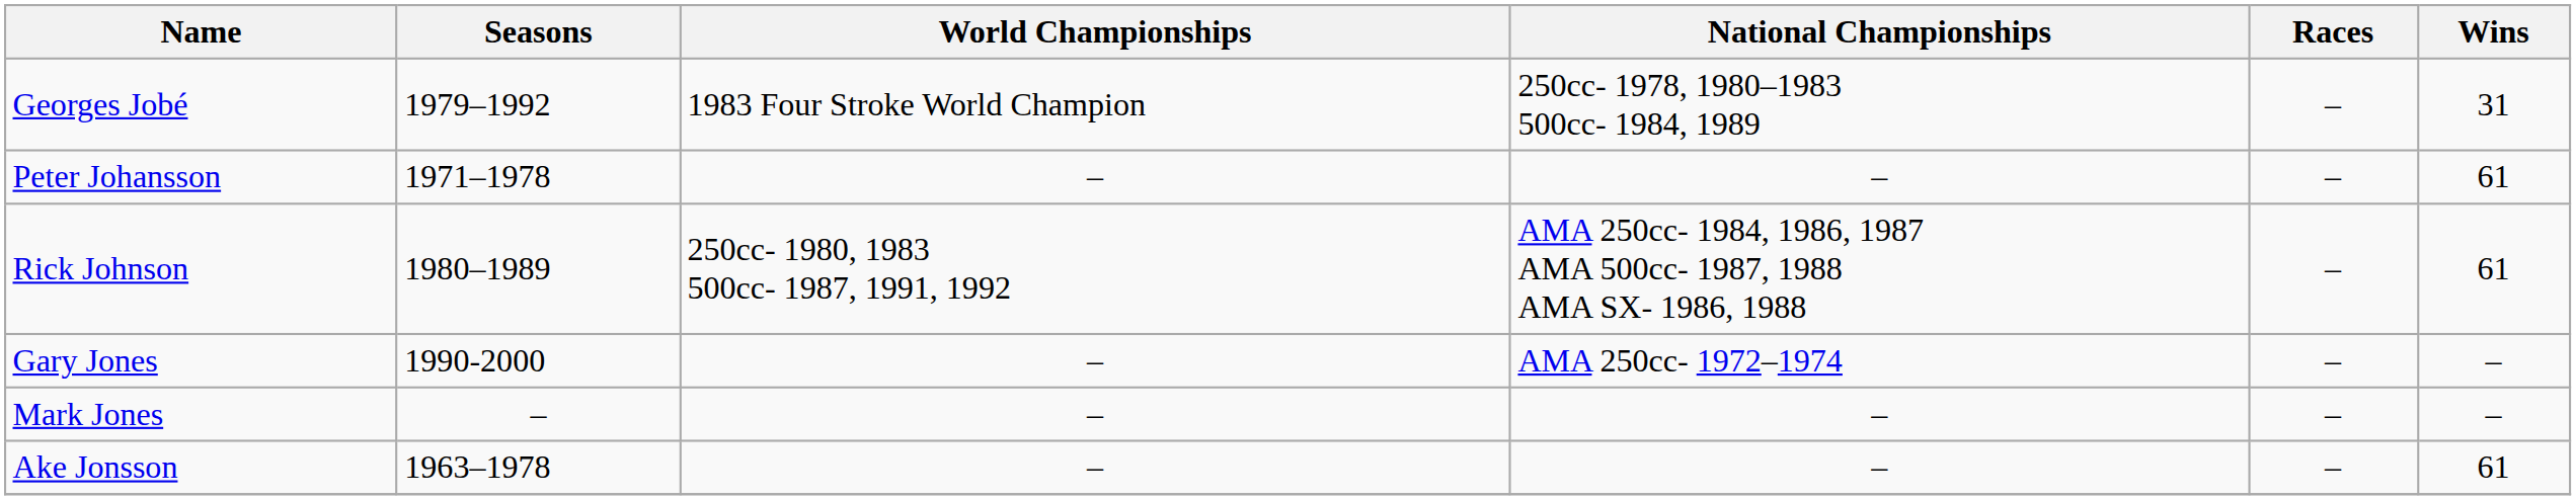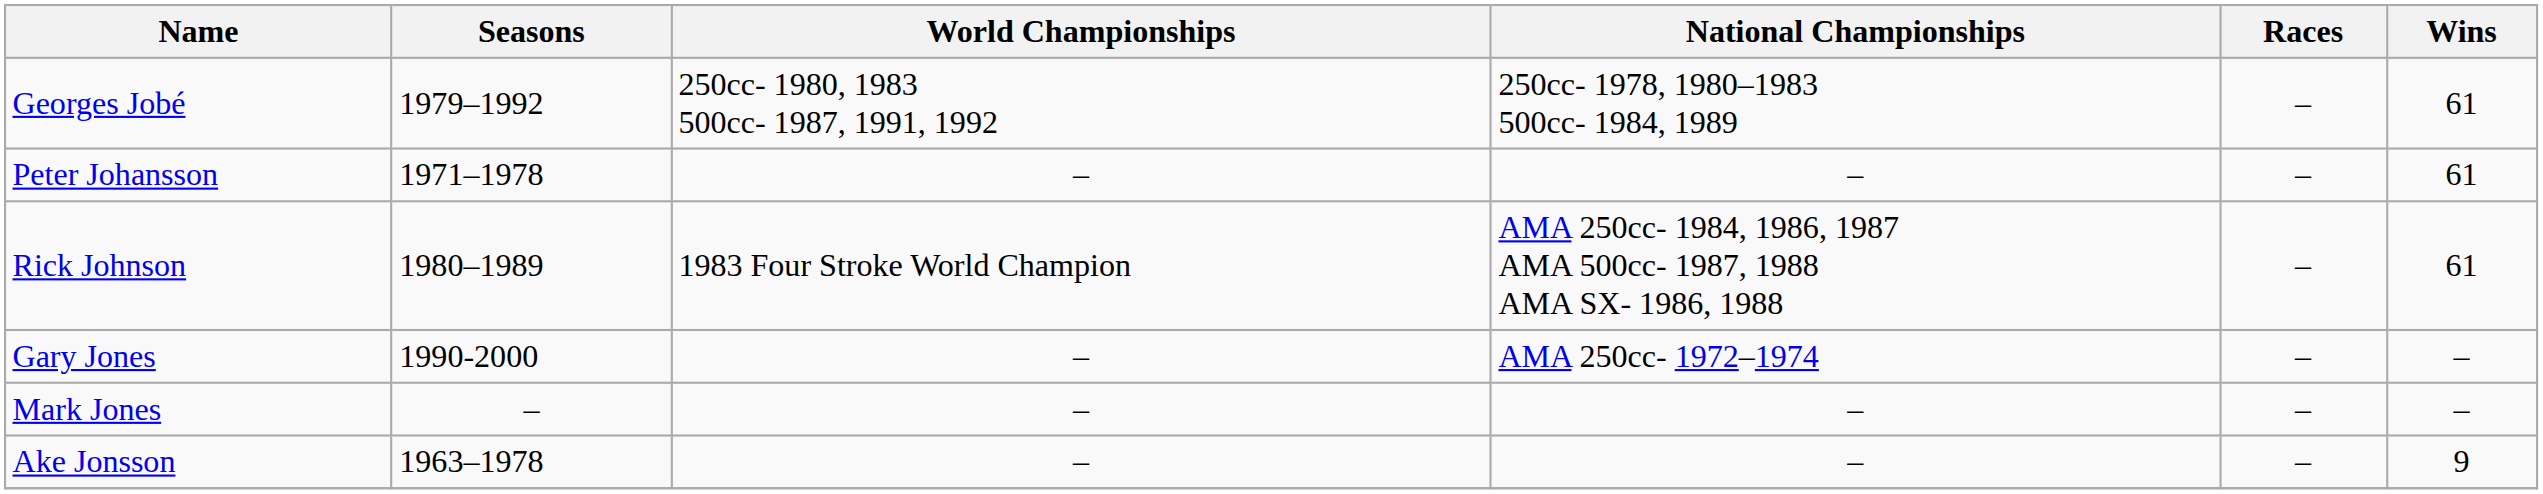 <table class="sort wikitable sortable" style="font-size:95%;" width=95%>
 <tr>
 <th>Name</th>
 <th>Seasons</th>
 <th>World Championships</th>
 <th>National Championships</th>
 <th>Races</th>
 <th>Wins</th>
 </tr>
 <tr>
 <td> <a href='#'>Georges Jobé</a></td>
 <td>1979–1992</td>
-<td>1983 Four Stroke World Champion</td>
+<td>250cc- 1980, 1983<br>500cc- 1987, 1991, 1992</td>
 <td>250cc- 1978, 1980–1983<br>500cc- 1984, 1989</td>
 <td align="center">–</td>
-<td align="center">31</td>
+<td align="center">61</td>
 </tr>
 <tr>
 <td> <a href='#'>Peter Johansson</a></td>
 <td>1971–1978</td>
 <td align="center">–</td>
 <td align="center">–</td>
 <td align="center">–</td>
 <td align="center">61</td>
 </tr>
 <tr>
 <td> <a href='#'>Rick Johnson</a></td>
 <td>1980–1989</td>
-<td>250cc- 1980, 1983<br>500cc- 1987, 1991, 1992</td>
+<td>1983 Four Stroke World Champion</td>
 <td><a href='#'>AMA</a> 250cc- 1984, 1986, 1987<br>AMA 500cc- 1987, 1988<br>AMA SX- 1986, 1988</td>
 <td align="center">–</td>
 <td align="center">61</td>
 </tr>
 <tr>
 <td> <a href='#'>Gary Jones</a></td>
 <td>1990-2000</td>
 <td align="center">–</td>
 <td><a href='#'>AMA</a> 250cc- <a href='#'>1972</a>–<a href='#'>1974</a></td>
 <td align="center">–</td>
 <td align="center">–</td>
 </tr>
 <tr>
 <td> <a href='#'>Mark Jones</a></td>
 <td align="center">–</td>
 <td align="center">–</td>
 <td align="center">–</td>
 <td align="center">–</td>
 <td align="center">–</td>
 </tr>
 <tr>
 <td> <a href='#'>Ake Jonsson</a></td>
 <td>1963–1978</td>
 <td align="center">–</td>
 <td align="center">–</td>
 <td align="center">–</td>
-<td align="center">61</td>
+<td align="center">9</td>
 </tr>
 <tr>
 </tr>
 </table>
